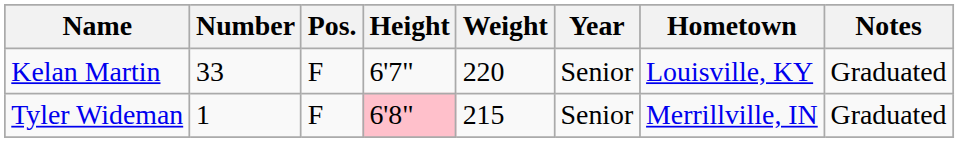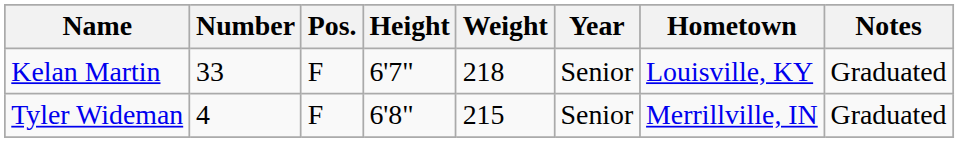 <table class="wikitable sortable" border="1">
 <tr>
 <th>Name</th>
 <th>Number</th>
 <th>Pos.</th>
 <th>Height</th>
 <th>Weight</th>
 <th>Year</th>
 <th>Hometown</th>
 <th class="unsortable">Notes</th>
 </tr>
 <tr>
 <td><a href='#'>Kelan Martin</a></td>
 <td>33</td>
 <td>F</td>
 <td>6'7"</td>
-<td>220</td>
+<td>218</td>
 <td>Senior</td>
 <td><a href='#'>Louisville, KY</a></td>
 <td>Graduated</td>
 </tr>
 <tr>
 <td><a href='#'>Tyler Wideman</a></td>
-<td>1</td>
+<td>4</td>
 <td>F</td>
-<td style="background: pink;">6'8"</td>
+<td>6'8"</td>
 <td>215</td>
 <td>Senior</td>
 <td><a href='#'>Merrillville, IN</a></td>
 <td>Graduated</td>
 </tr>
 </table>
